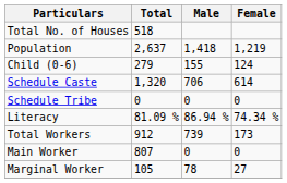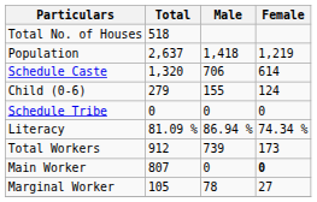 <table class="wikitable sortable">
 <tr>
 <th>Particulars</th>
 <th>Total</th>
 <th>Male</th>
 <th>Female</th>
 </tr>
 <tr>
 <td>Total No. of Houses</td>
 <td>518</td>
 <td></td>
 <td></td>
 </tr>
 <tr>
 <td>Population</td>
 <td>2,637</td>
 <td>1,418</td>
 <td>1,219</td>
 </tr>
 <tr>
+<td><a href='#'>Schedule Caste</a></td>
+<td>1,320</td>
+<td>706</td>
+<td>614</td>
+</tr>
+<tr>
 <td>Child (0-6)</td>
 <td>279</td>
 <td>155</td>
 <td>124</td>
-</tr>
-<tr>
-<td><a href='#'>Schedule Caste</a></td>
-<td>1,320</td>
-<td>706</td>
-<td>614</td>
 </tr>
 <tr>
 <td><a href='#'>Schedule Tribe</a></td>
 <td>0</td>
 <td>0</td>
 <td>0</td>
 </tr>
 <tr>
 <td>Literacy</td>
 <td>81.09  %</td>
 <td>86.94  %</td>
 <td>74.34  %</td>
 </tr>
 <tr>
 <td>Total Workers</td>
 <td>912</td>
 <td>739</td>
 <td>173</td>
 </tr>
 <tr>
 <td>Main Worker</td>
 <td>807</td>
 <td>0</td>
-<td>0</td>
+<td><strong>0</strong></td>
 </tr>
 <tr>
 <td>Marginal Worker</td>
 <td>105</td>
 <td>78</td>
 <td>27</td>
 </tr>
 <tr>
 </tr>
 </table>
